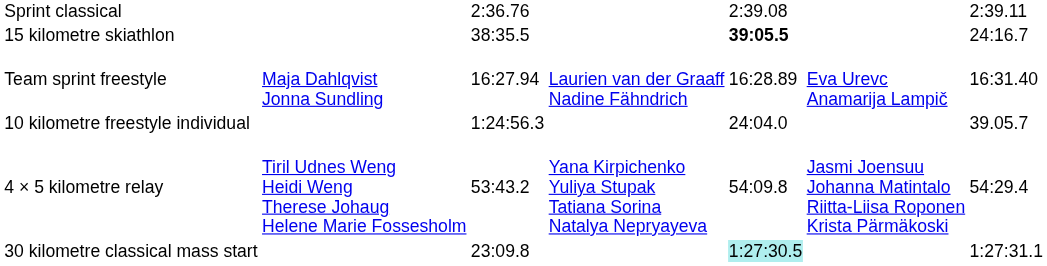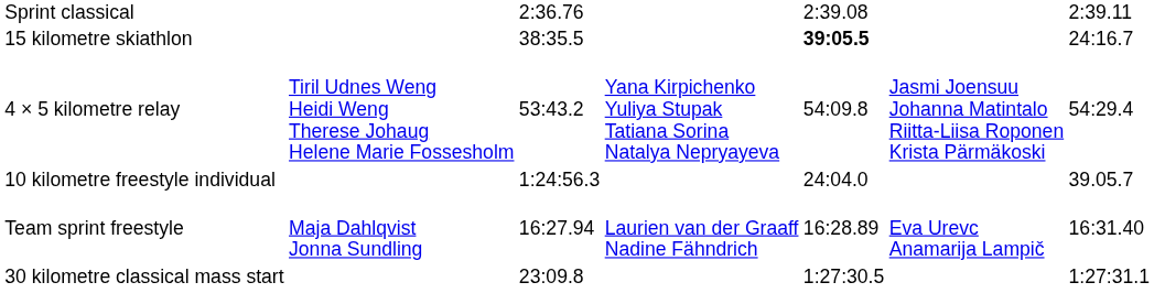 <table>
 <tr>
 <td>Sprint classical<br></td>
 <td></td>
 <td>2:36.76</td>
 <td></td>
 <td>2:39.08</td>
 <td></td>
 <td>2:39.11</td>
 </tr>
 <tr>
 <td>15 kilometre skiathlon<br></td>
 <td></td>
 <td>38:35.5</td>
 <td></td>
 <td><strong>39:05.5</strong></td>
 <td></td>
 <td>24:16.7</td>
 </tr>
 <tr>
-<td>Team sprint freestyle<br></td>
-<td><br><a href='#'>Maja Dahlqvist</a><br><a href='#'>Jonna Sundling</a></td>
-<td>16:27.94</td>
-<td><br><a href='#'>Laurien van der Graaff</a><br><a href='#'>Nadine Fähndrich</a></td>
-<td>16:28.89</td>
-<td><br><a href='#'>Eva Urevc</a><br><a href='#'>Anamarija Lampič</a></td>
-<td>16:31.40</td>
+<td>4 × 5 kilometre relay<br></td>
+<td><br><a href='#'>Tiril Udnes Weng</a><br><a href='#'>Heidi Weng</a><br><a href='#'>Therese Johaug</a><br><a href='#'>Helene Marie Fossesholm</a></td>
+<td>53:43.2</td>
+<td><br><a href='#'>Yana Kirpichenko</a><br><a href='#'>Yuliya Stupak</a><br><a href='#'>Tatiana Sorina</a><br><a href='#'>Natalya Nepryayeva</a></td>
+<td>54:09.8</td>
+<td><br><a href='#'>Jasmi Joensuu</a><br><a href='#'>Johanna Matintalo</a><br><a href='#'>Riitta-Liisa Roponen</a><br><a href='#'>Krista Pärmäkoski</a></td>
+<td>54:29.4</td>
 </tr>
 <tr>
 <td>10 kilometre freestyle individual<br></td>
 <td></td>
 <td>1:24:56.3</td>
 <td></td>
 <td>24:04.0</td>
 <td></td>
 <td>39.05.7</td>
 </tr>
 <tr>
-<td>4 × 5 kilometre relay<br></td>
-<td><br><a href='#'>Tiril Udnes Weng</a><br><a href='#'>Heidi Weng</a><br><a href='#'>Therese Johaug</a><br><a href='#'>Helene Marie Fossesholm</a></td>
-<td>53:43.2</td>
-<td><br><a href='#'>Yana Kirpichenko</a><br><a href='#'>Yuliya Stupak</a><br><a href='#'>Tatiana Sorina</a><br><a href='#'>Natalya Nepryayeva</a></td>
-<td>54:09.8</td>
-<td><br><a href='#'>Jasmi Joensuu</a><br><a href='#'>Johanna Matintalo</a><br><a href='#'>Riitta-Liisa Roponen</a><br><a href='#'>Krista Pärmäkoski</a></td>
-<td>54:29.4</td>
+<td>Team sprint freestyle<br></td>
+<td><br><a href='#'>Maja Dahlqvist</a><br><a href='#'>Jonna Sundling</a></td>
+<td>16:27.94</td>
+<td><br><a href='#'>Laurien van der Graaff</a><br><a href='#'>Nadine Fähndrich</a></td>
+<td>16:28.89</td>
+<td><br><a href='#'>Eva Urevc</a><br><a href='#'>Anamarija Lampič</a></td>
+<td>16:31.40</td>
 </tr>
 <tr>
 <td>30 kilometre classical mass start<br></td>
 <td></td>
 <td>23:09.8</td>
 <td></td>
-<td style="background: paleturquoise;">1:27:30.5</td>
+<td>1:27:30.5</td>
 <td></td>
 <td>1:27:31.1</td>
 </tr>
 </table>
